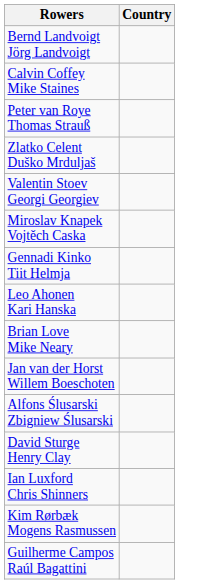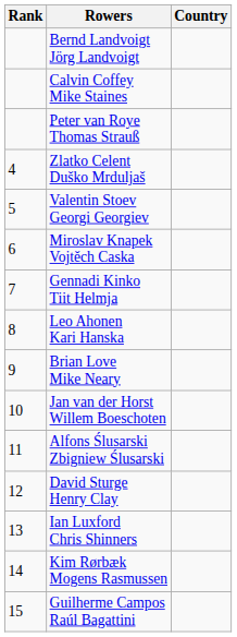 <table class="wikitable sortable">
 <tr>
+<th>Rank</th>
 <th>Rowers</th>
 <th>Country</th>
 </tr>
 <tr>
+<td></td>
 <td><a href='#'>Bernd Landvoigt</a><br><a href='#'>Jörg Landvoigt</a></td>
 <td></td>
 </tr>
 <tr>
+<td></td>
 <td><a href='#'>Calvin Coffey</a><br><a href='#'>Mike Staines</a></td>
 <td></td>
 </tr>
 <tr>
+<td></td>
 <td><a href='#'>Peter van Roye</a><br><a href='#'>Thomas Strauß</a></td>
 <td></td>
 </tr>
 <tr>
+<td>4</td>
 <td><a href='#'>Zlatko Celent</a><br><a href='#'>Duško Mrduljaš</a></td>
 <td></td>
 </tr>
 <tr>
+<td>5</td>
 <td><a href='#'>Valentin Stoev</a><br><a href='#'>Georgi Georgiev</a></td>
 <td></td>
 </tr>
 <tr>
+<td>6</td>
 <td><a href='#'>Miroslav Knapek</a><br><a href='#'>Vojtěch Caska</a></td>
 <td></td>
 </tr>
 <tr>
+<td>7</td>
 <td><a href='#'>Gennadi Kinko</a><br><a href='#'>Tiit Helmja</a></td>
 <td></td>
 </tr>
 <tr>
+<td>8</td>
 <td><a href='#'>Leo Ahonen</a><br><a href='#'>Kari Hanska</a></td>
 <td></td>
 </tr>
 <tr>
+<td>9</td>
 <td><a href='#'>Brian Love</a><br><a href='#'>Mike Neary</a></td>
 <td></td>
 </tr>
 <tr>
+<td>10</td>
 <td><a href='#'>Jan van der Horst</a><br><a href='#'>Willem Boeschoten</a></td>
 <td></td>
 </tr>
 <tr>
+<td>11</td>
 <td><a href='#'>Alfons Ślusarski</a><br><a href='#'>Zbigniew Ślusarski</a></td>
 <td></td>
 </tr>
 <tr>
+<td>12</td>
 <td><a href='#'>David Sturge</a><br><a href='#'>Henry Clay</a></td>
 <td></td>
 </tr>
 <tr>
+<td>13</td>
 <td><a href='#'>Ian Luxford</a><br><a href='#'>Chris Shinners</a></td>
 <td></td>
 </tr>
 <tr>
+<td>14</td>
 <td><a href='#'>Kim Rørbæk</a><br><a href='#'>Mogens Rasmussen</a></td>
 <td></td>
 </tr>
 <tr>
+<td>15</td>
 <td><a href='#'>Guilherme Campos</a><br><a href='#'>Raúl Bagattini</a></td>
 <td></td>
 </tr>
 </table>
